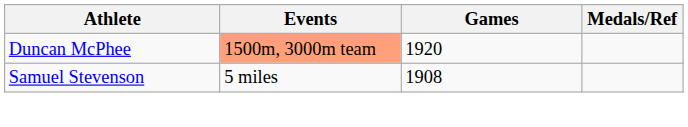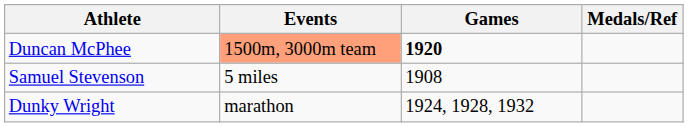 <table class="wikitable">
 <tr>
 <th width=180>Athlete</th>
 <th width=150>Events</th>
 <th width=150>Games</th>
 <th width=80>Medals/Ref</th>
 </tr>
 <tr>
 <td><a href='#'>Duncan McPhee</a></td>
 <td style="background: lightsalmon;">1500m, 3000m team</td>
-<td>1920</td>
+<td><strong>1920</strong></td>
 <td></td>
 </tr>
 <tr>
 <td><a href='#'>Samuel Stevenson</a></td>
 <td>5 miles</td>
 <td>1908</td>
 <td></td>
 </tr>
+<tr>
+<td><a href='#'>Dunky Wright</a></td>
+<td>marathon</td>
+<td>1924, 1928, 1932</td>
+<td></td>
+</tr>
 </table>
